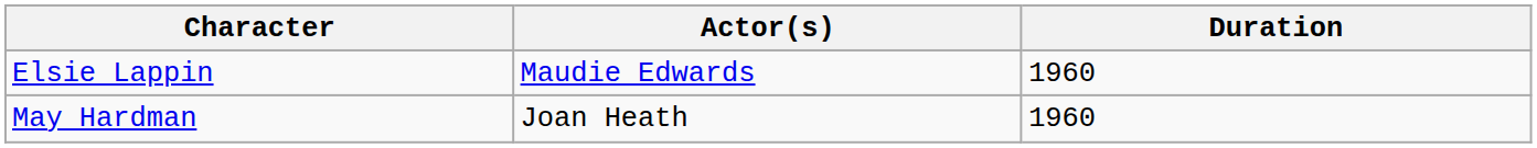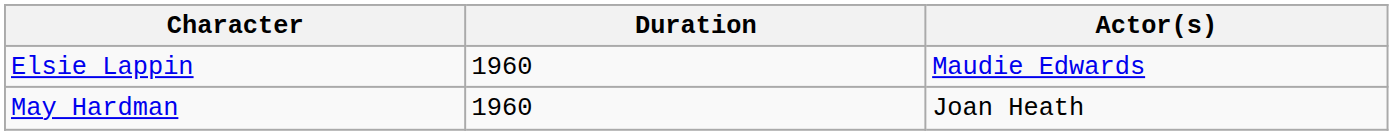 <table class="wikitable">
 <tr>
 <th scope="col" style="width:230px;">Character</th>
+<th scope="col" style="width:230px;">Duration</th>
 <th scope="col" style="width:230px;">Actor(s)</th>
-<th scope="col" style="width:230px;">Duration</th>
 </tr>
 <tr>
 <td><a href='#'>Elsie Lappin</a></td>
+<td>1960</td>
 <td><a href='#'>Maudie Edwards</a></td>
-<td>1960</td>
 </tr>
 <tr>
 <td><a href='#'>May Hardman</a></td>
+<td>1960</td>
 <td>Joan Heath</td>
-<td>1960</td>
 </tr>
 </table>
